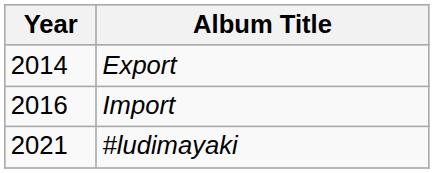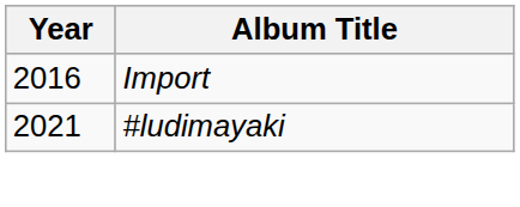 <table class="wikitable">
 <tr>
 <th width=50px>Year</th>
 <th width=200px>Album Title</th>
-</tr>
-<tr>
-<td>2014</td>
-<td><em>Export</em></td>
 </tr>
 <tr>
 <td>2016</td>
 <td><em>Import</em></td>
 </tr>
 <tr>
 <td>2021</td>
 <td><em>#ludimayaki</em></td>
 </tr>
 </table>
